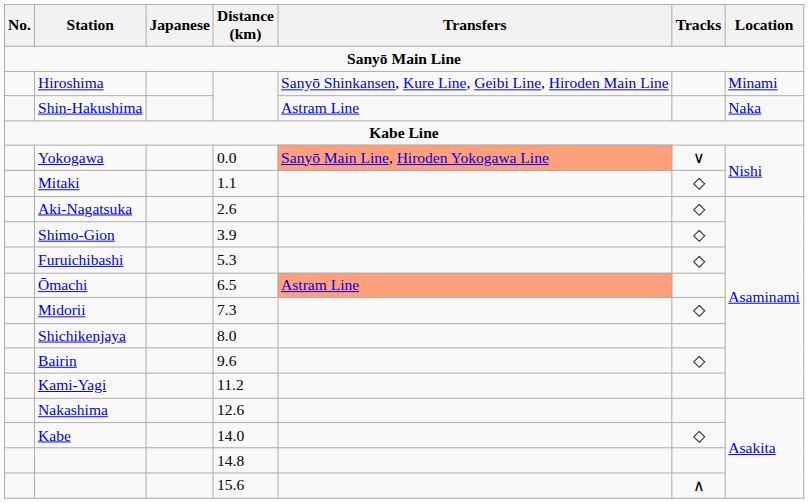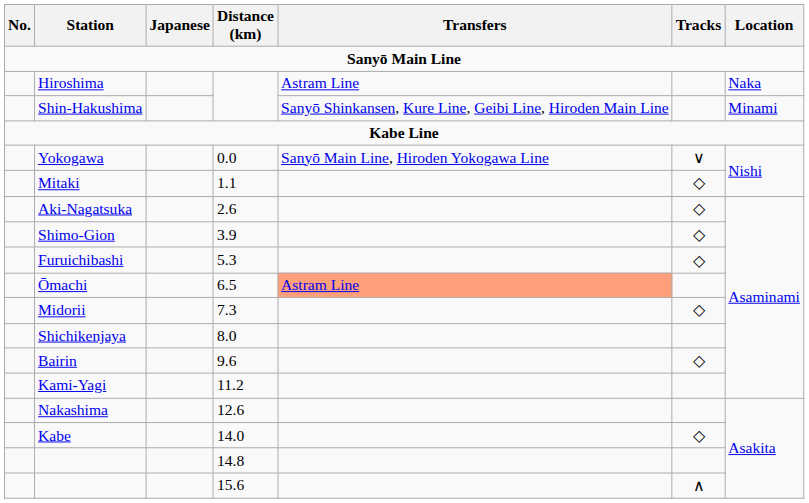 <table class=wikitable>
 <tr>
 <th>No.</th>
 <th>Station</th>
 <th>Japanese</th>
 <th>Distance<br>(km)</th>
 <th>Transfers</th>
 <th>Tracks</th>
 <th>Location</th>
 </tr>
 <tr>
 <td colspan="7" align="center"><strong>Sanyō Main Line</strong></td>
 </tr>
 <tr>
 <td></td>
 <td><a href='#'>Hiroshima</a></td>
 <td></td>
 <td rowspan=2></td>
-<td><a href='#'>Sanyō Shinkansen</a>, <a href='#'>Kure Line</a>, <a href='#'>Geibi Line</a>, <a href='#'>Hiroden Main Line</a></td>
+<td><a href='#'>Astram Line</a></td>
 <td align="center"></td>
-<td><a href='#'>Minami</a></td>
+<td><a href='#'>Naka</a></td>
 </tr>
 <tr>
 <td></td>
 <td><a href='#'>Shin-Hakushima</a></td>
 <td></td>
-<td><a href='#'>Astram Line</a></td>
+<td><a href='#'>Sanyō Shinkansen</a>, <a href='#'>Kure Line</a>, <a href='#'>Geibi Line</a>, <a href='#'>Hiroden Main Line</a></td>
 <td align="center"></td>
-<td><a href='#'>Naka</a></td>
+<td><a href='#'>Minami</a></td>
 </tr>
 <tr>
 <td colspan="7" align="center"><strong>Kabe Line</strong></td>
 </tr>
 <tr>
 <td></td>
 <td><a href='#'>Yokogawa</a></td>
 <td></td>
 <td>0.0</td>
-<td style="background: lightsalmon;"><a href='#'>Sanyō Main Line</a>, <a href='#'>Hiroden Yokogawa Line</a></td>
+<td><a href='#'>Sanyō Main Line</a>, <a href='#'>Hiroden Yokogawa Line</a></td>
 <td align="center">∨</td>
 <td rowspan=2><a href='#'>Nishi</a></td>
 </tr>
 <tr>
 <td></td>
 <td><a href='#'>Mitaki</a></td>
 <td></td>
 <td>1.1</td>
 <td></td>
 <td align="center">◇</td>
 </tr>
 <tr>
 <td></td>
 <td><a href='#'>Aki-Nagatsuka</a></td>
 <td></td>
 <td>2.6</td>
 <td></td>
 <td align="center">◇</td>
 <td rowspan=8><a href='#'>Asaminami</a></td>
 </tr>
 <tr>
 <td></td>
 <td><a href='#'>Shimo-Gion</a></td>
 <td></td>
 <td>3.9</td>
 <td></td>
 <td align="center">◇</td>
 </tr>
 <tr>
 <td></td>
 <td><a href='#'>Furuichibashi</a></td>
 <td></td>
 <td>5.3</td>
 <td></td>
 <td align="center">◇</td>
 </tr>
 <tr>
 <td></td>
 <td><a href='#'>Ōmachi</a></td>
 <td></td>
 <td>6.5</td>
 <td style="background: lightsalmon;"><a href='#'>Astram Line</a></td>
 <td align="center"></td>
 </tr>
 <tr>
 <td></td>
 <td><a href='#'>Midorii</a></td>
 <td></td>
 <td>7.3</td>
 <td></td>
 <td align="center">◇</td>
 </tr>
 <tr>
 <td></td>
 <td><a href='#'>Shichikenjaya</a></td>
 <td></td>
 <td>8.0</td>
 <td></td>
 <td align="center"></td>
 </tr>
 <tr>
 <td></td>
 <td><a href='#'>Bairin</a></td>
 <td></td>
 <td>9.6</td>
 <td></td>
 <td align="center">◇</td>
 </tr>
 <tr>
 <td></td>
 <td><a href='#'>Kami-Yagi</a></td>
 <td></td>
 <td>11.2</td>
 <td></td>
 <td align="center"></td>
 </tr>
 <tr>
 <td></td>
 <td><a href='#'>Nakashima</a></td>
 <td></td>
 <td>12.6</td>
 <td></td>
 <td align="center"></td>
 <td rowspan=4><a href='#'>Asakita</a></td>
 </tr>
 <tr>
 <td></td>
 <td><a href='#'>Kabe</a></td>
 <td></td>
 <td>14.0</td>
 <td></td>
 <td align="center">◇</td>
 </tr>
 <tr>
 <td></td>
 <td></td>
 <td></td>
 <td>14.8</td>
 <td></td>
 <td align="center"></td>
 </tr>
 <tr>
 <td></td>
 <td></td>
 <td></td>
 <td>15.6</td>
 <td></td>
 <td align="center">∧</td>
 </tr>
 </table>
